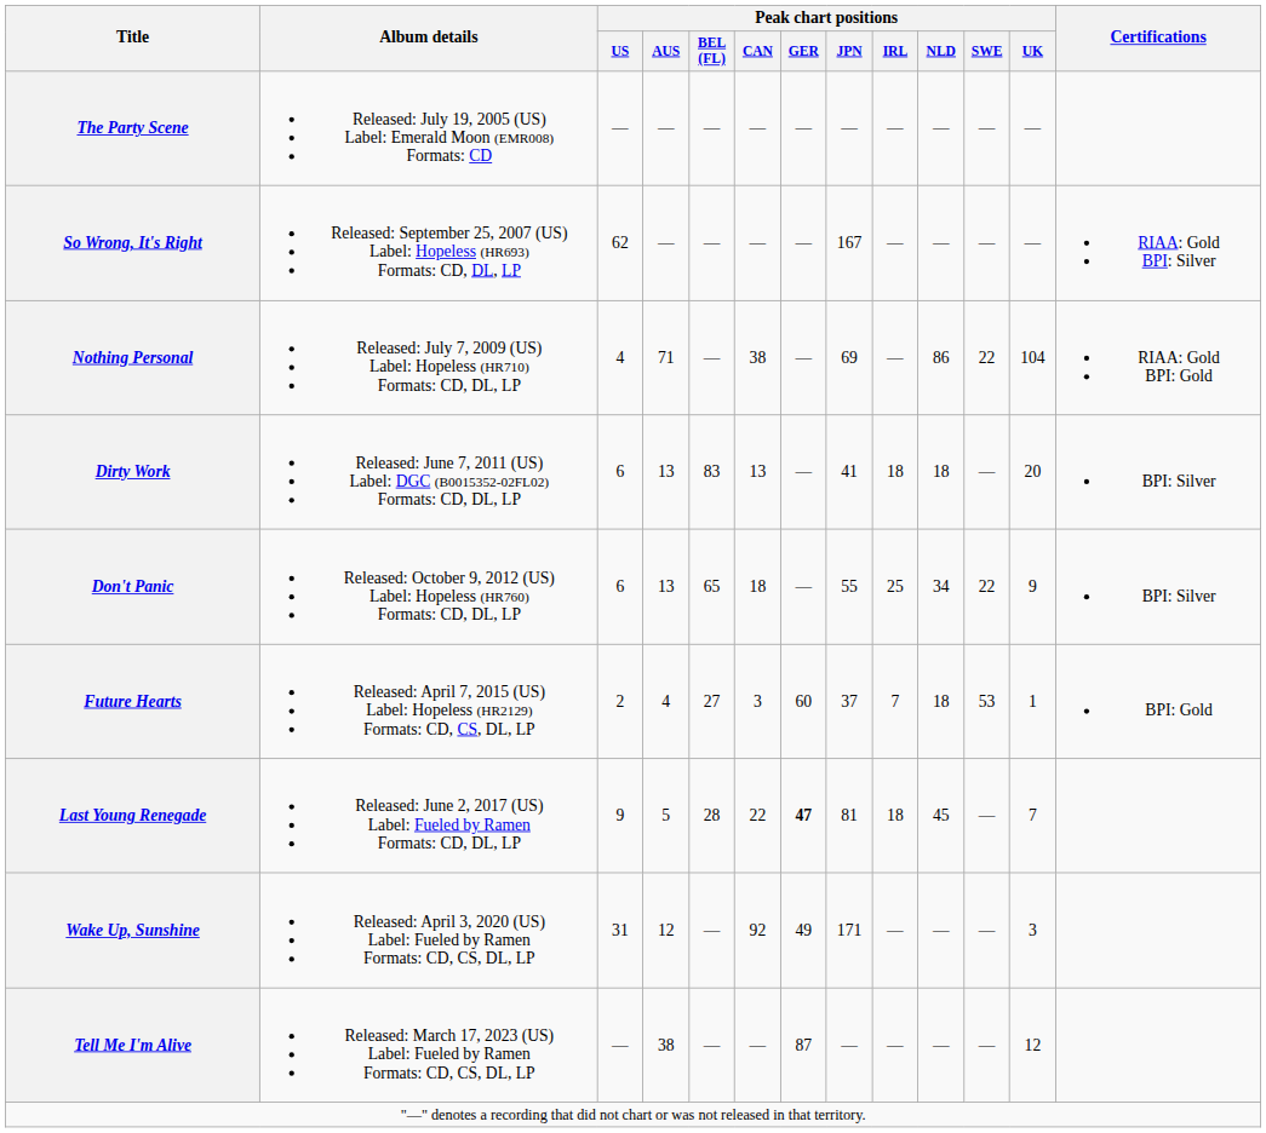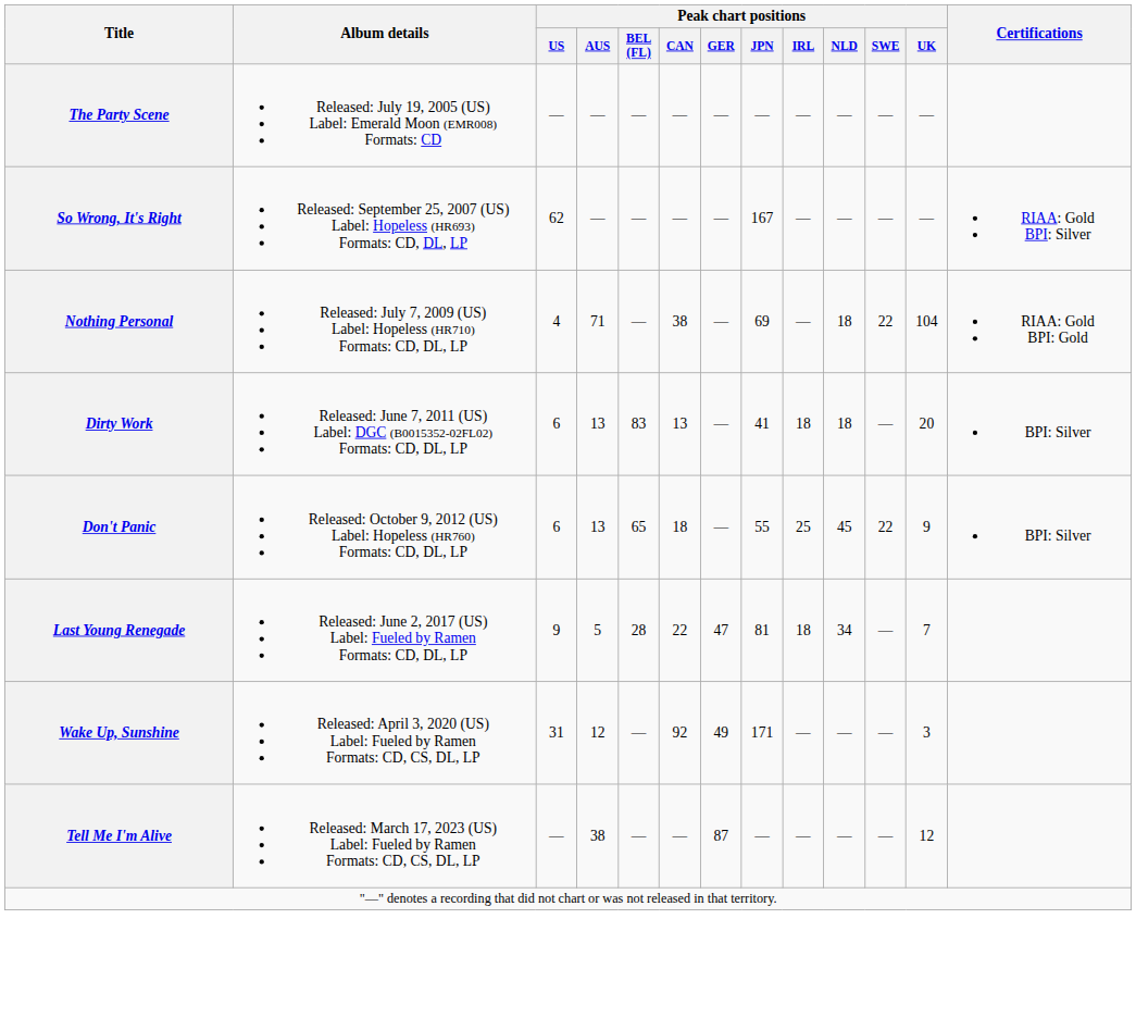 <table class="wikitable plainrowheaders" style="text-align:center;">
 <tr>
 <th scope="col" rowspan="2" style="width:15em;">Title</th>
 <th scope="col" rowspan="2" style="width:20em;">Album details</th>
 <th scope="col" colspan="10">Peak chart positions</th>
 <th scope="col" rowspan="2" style="width:12em;"><a href='#'>Certifications</a></th>
 </tr>
 <tr>
 <th scope="col" style="width:2.8em;font-size:85%;"><a href='#'>US</a><br></th>
 <th scope="col" style="width:2.8em;font-size:85%;"><a href='#'>AUS</a><br></th>
 <th scope="col" style="width:2.8em;font-size:85%;"><a href='#'>BEL<br>(FL)</a><br></th>
 <th scope="col" style="width:2.8em;font-size:85%;"><a href='#'>CAN</a><br></th>
 <th scope="col" style="width:2.8em;font-size:85%;"><a href='#'>GER</a><br></th>
 <th scope="col" style="width:2.8em;font-size:85%;"><a href='#'>JPN</a><br></th>
 <th scope="col" style="width:2.8em;font-size:85%;"><a href='#'>IRL</a><br></th>
 <th scope="col" style="width:2.8em;font-size:85%;"><a href='#'>NLD</a><br></th>
 <th scope="col" style="width:2.8em;font-size:85%;"><a href='#'>SWE</a><br></th>
 <th scope="col" style="width:2.8em;font-size:85%;"><a href='#'>UK</a><br></th>
 </tr>
 <tr>
 <th scope="row"><em><a href='#'>The Party Scene</a></em></th>
 <td><br><ul><li>Released: July 19, 2005 <span>(US)</span></li><li>Label: Emerald Moon <small>(EMR008)</small></li><li>Formats: <a href='#'>CD</a></li></ul></td>
 <td>—</td>
 <td>—</td>
 <td>—</td>
 <td>—</td>
 <td>—</td>
 <td>—</td>
 <td>—</td>
 <td>—</td>
 <td>—</td>
 <td>—</td>
 <td></td>
 </tr>
 <tr>
 <th scope="row"><em><a href='#'>So Wrong, It's Right</a></em></th>
 <td><br><ul><li>Released: September 25, 2007 <span>(US)</span></li><li>Label: <a href='#'>Hopeless</a> <small>(HR693)</small></li><li>Formats: CD, <a href='#'>DL</a>, <a href='#'>LP</a></li></ul></td>
 <td>62</td>
 <td>—</td>
 <td>—</td>
 <td>—</td>
 <td>—</td>
 <td>167</td>
 <td>—</td>
 <td>—</td>
 <td>—</td>
 <td>—</td>
 <td><br><ul><li><a href='#'>RIAA</a>: Gold</li><li><a href='#'>BPI</a>: Silver</li></ul></td>
 </tr>
 <tr>
 <th scope="row"><em><a href='#'>Nothing Personal</a></em></th>
 <td><br><ul><li>Released: July 7, 2009 <span>(US)</span></li><li>Label: Hopeless <small>(HR710)</small></li><li>Formats: CD, DL, LP</li></ul></td>
 <td>4</td>
 <td>71</td>
 <td>—</td>
 <td>38</td>
 <td>—</td>
 <td>69</td>
 <td>—</td>
-<td>86</td>
+<td>18</td>
 <td>22</td>
 <td>104</td>
 <td><br><ul><li>RIAA: Gold</li><li>BPI: Gold</li></ul></td>
 </tr>
 <tr>
 <th scope="row"><em><a href='#'>Dirty Work</a></em></th>
 <td><br><ul><li>Released: June 7, 2011 <span>(US)</span></li><li>Label: <a href='#'>DGC</a> <small>(B0015352-02FL02)</small></li><li>Formats: CD, DL, LP</li></ul></td>
 <td>6</td>
 <td>13</td>
 <td>83</td>
 <td>13</td>
 <td>—</td>
 <td>41</td>
 <td>18</td>
 <td>18</td>
 <td>—</td>
 <td>20</td>
 <td><br><ul><li>BPI: Silver</li></ul></td>
 </tr>
 <tr>
 <th scope="row"><em><a href='#'>Don't Panic</a></em></th>
 <td><br><ul><li>Released: October 9, 2012 <span>(US)</span></li><li>Label: Hopeless <small>(HR760)</small></li><li>Formats: CD, DL, LP</li></ul></td>
 <td>6</td>
 <td>13</td>
 <td>65</td>
 <td>18</td>
 <td>—</td>
 <td>55</td>
 <td>25</td>
-<td>34</td>
+<td>45</td>
 <td>22</td>
 <td>9</td>
 <td><br><ul><li>BPI: Silver</li></ul></td>
-</tr>
-<tr>
-<th scope="row"><em><a href='#'>Future Hearts</a></em></th>
-<td><br><ul><li>Released: April 7, 2015 <span>(US)</span></li><li>Label: Hopeless <small>(HR2129)</small></li><li>Formats: CD, <a href='#'>CS</a>, DL, LP</li></ul></td>
-<td>2</td>
-<td>4</td>
-<td>27</td>
-<td>3</td>
-<td>60</td>
-<td>37</td>
-<td>7</td>
-<td>18</td>
-<td>53</td>
-<td>1</td>
-<td><br><ul><li>BPI: Gold</li></ul></td>
 </tr>
 <tr>
 <th scope="row"><em><a href='#'>Last Young Renegade</a></em></th>
 <td><br><ul><li>Released: June 2, 2017 <span>(US)</span></li><li>Label: <a href='#'>Fueled by Ramen</a></li><li>Formats: CD, DL, LP</li></ul></td>
 <td>9</td>
 <td>5</td>
 <td>28</td>
 <td>22</td>
-<td><strong>47</strong></td>
+<td>47</td>
 <td>81</td>
 <td>18</td>
-<td>45</td>
+<td>34</td>
 <td>—</td>
 <td>7</td>
 <td></td>
 </tr>
 <tr>
 <th scope="row"><em><a href='#'>Wake Up, Sunshine</a></em></th>
 <td><br><ul><li>Released: April 3, 2020 <span>(US)</span></li><li>Label: Fueled by Ramen</li><li>Formats: CD, CS, DL, LP</li></ul></td>
 <td>31</td>
 <td>12</td>
 <td>—</td>
 <td>92</td>
 <td>49</td>
 <td>171</td>
 <td>—</td>
 <td>—</td>
 <td>—</td>
 <td>3</td>
 <td></td>
 </tr>
 <tr>
 <th scope="row"><em><a href='#'>Tell Me I'm Alive</a></em></th>
 <td><br><ul><li>Released: March 17, 2023 <span>(US)</span></li><li>Label: Fueled by Ramen</li><li>Formats: CD, CS, DL, LP</li></ul></td>
 <td>—</td>
 <td>38</td>
 <td>—</td>
 <td>—</td>
 <td>87</td>
 <td>—</td>
 <td>—</td>
 <td>—</td>
 <td>—</td>
 <td>12</td>
 <td></td>
 </tr>
 <tr>
 <td colspan="13" style="font-size:90%">"—" denotes a recording that did not chart or was not released in that territory.</td>
 </tr>
 </table>
